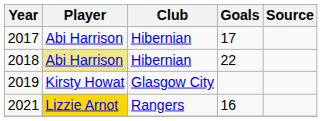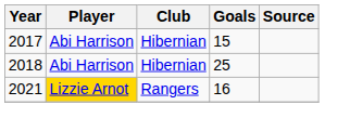 <table class="wikitable sortable">
 <tr>
 <th>Year</th>
 <th>Player</th>
 <th>Club</th>
 <th>Goals</th>
 <th>Source</th>
 </tr>
 <tr>
 <td>2017</td>
 <td><a href='#'>Abi Harrison</a></td>
 <td><a href='#'>Hibernian</a></td>
-<td>17</td>
+<td>15</td>
 <td></td>
 </tr>
 <tr>
 <td>2018</td>
-<td style="background: khaki;"><a href='#'>Abi Harrison</a></td>
+<td><a href='#'>Abi Harrison</a></td>
 <td><a href='#'>Hibernian</a></td>
-<td>22</td>
-<td></td>
-</tr>
-<tr>
-<td>2019</td>
-<td><a href='#'>Kirsty Howat</a></td>
-<td><a href='#'>Glasgow City</a></td>
-<td></td>
+<td>25</td>
 <td></td>
 </tr>
 <tr>
 <td>2021</td>
 <td style="background: gold;"><a href='#'>Lizzie Arnot</a></td>
 <td><a href='#'>Rangers</a></td>
 <td>16</td>
 <td></td>
 </tr>
 <tr>
 </tr>
 </table>
